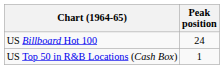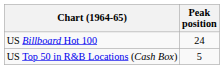 <table class="wikitable sortable">
 <tr>
 <th>Chart (1964-65)</th>
 <th>Peak<br>position</th>
 </tr>
 <tr>
 <td>US <a href='#'><em>Billboard</em> Hot 100</a></td>
 <td align="center">24</td>
 </tr>
 <tr>
 <td>US <a href='#'>Top 50 in R&B Locations</a> (<em>Cash Box</em>)</td>
-<td align="center">1</td>
+<td align="center">5</td>
 </tr>
 </table>
